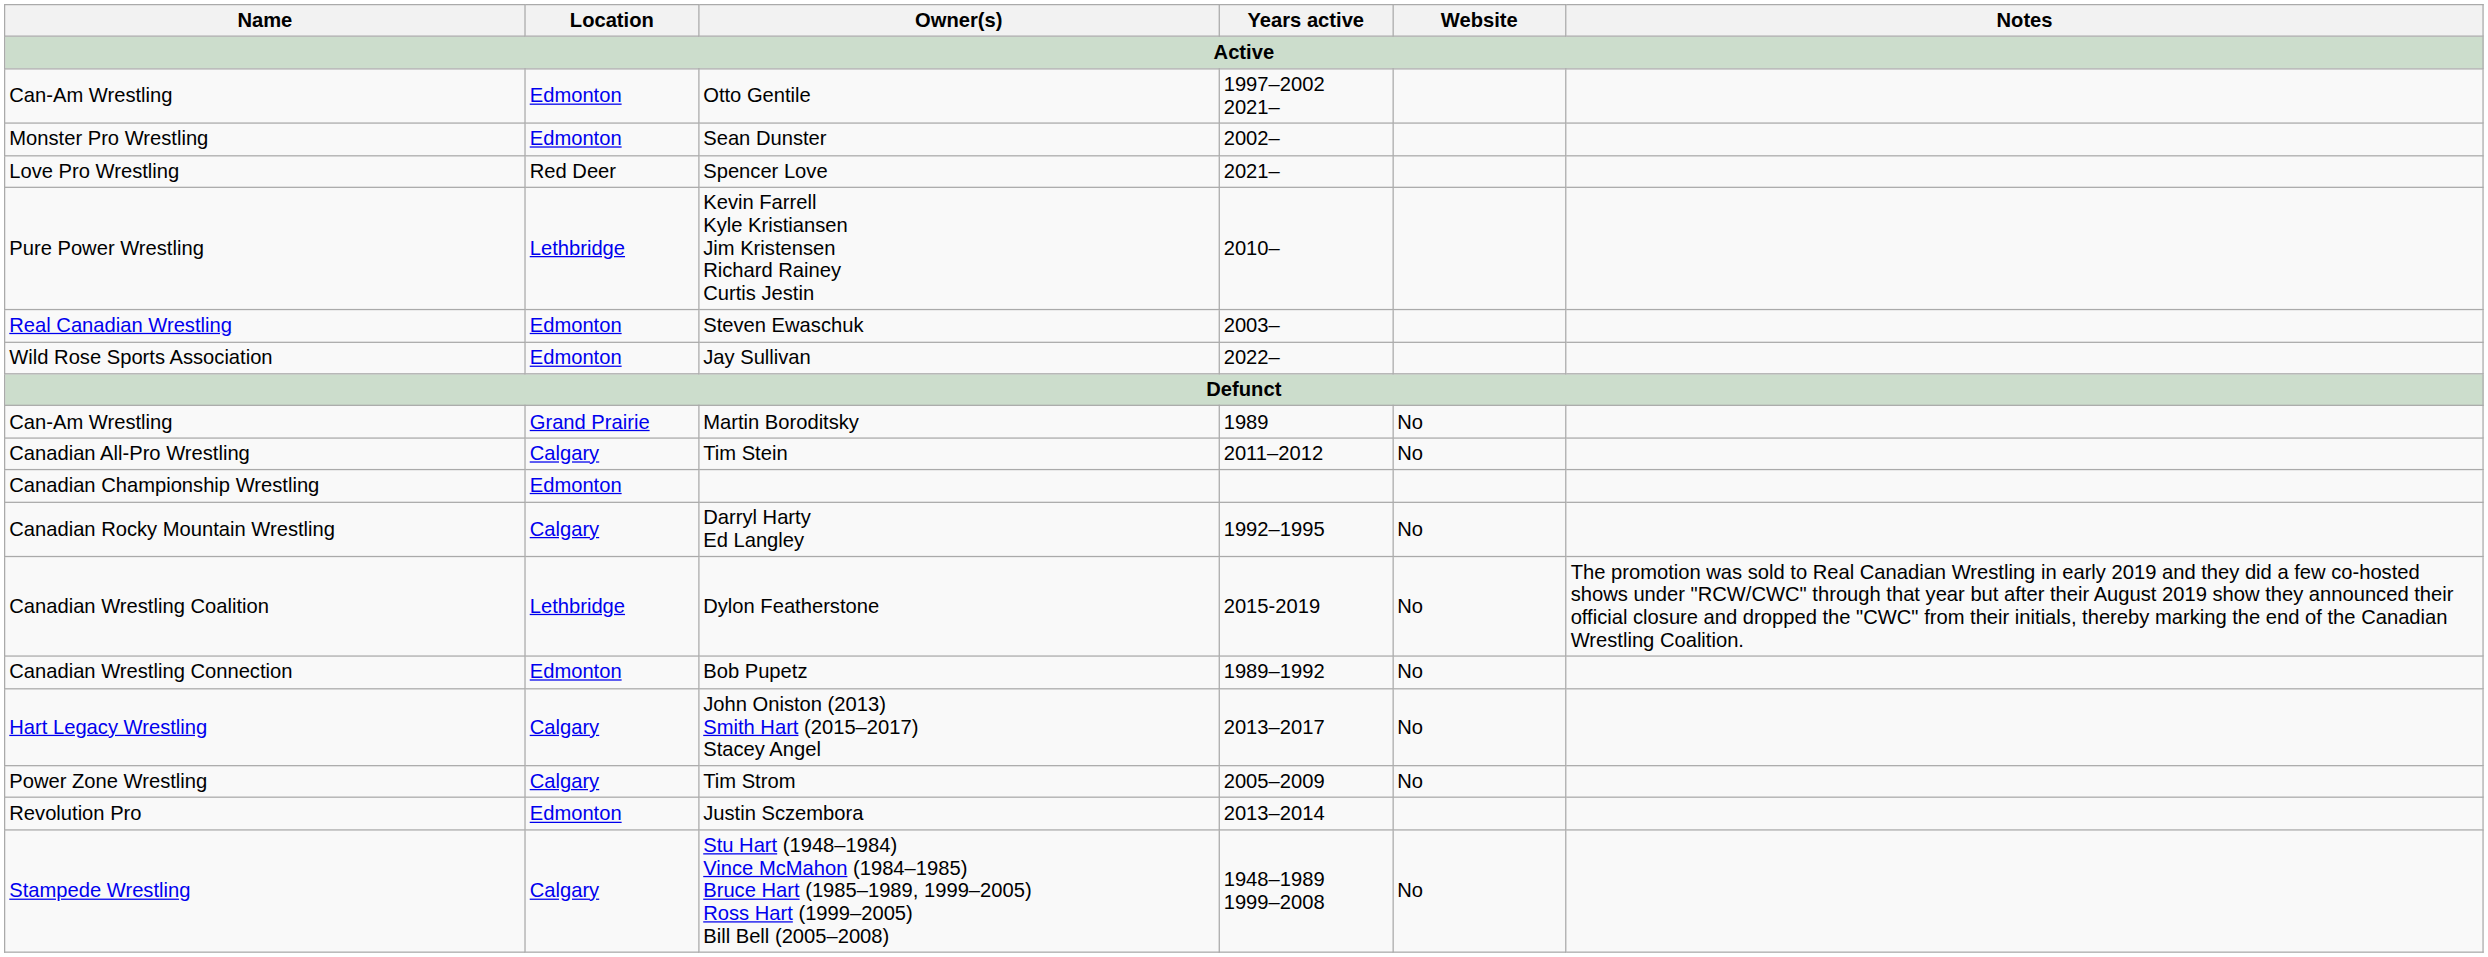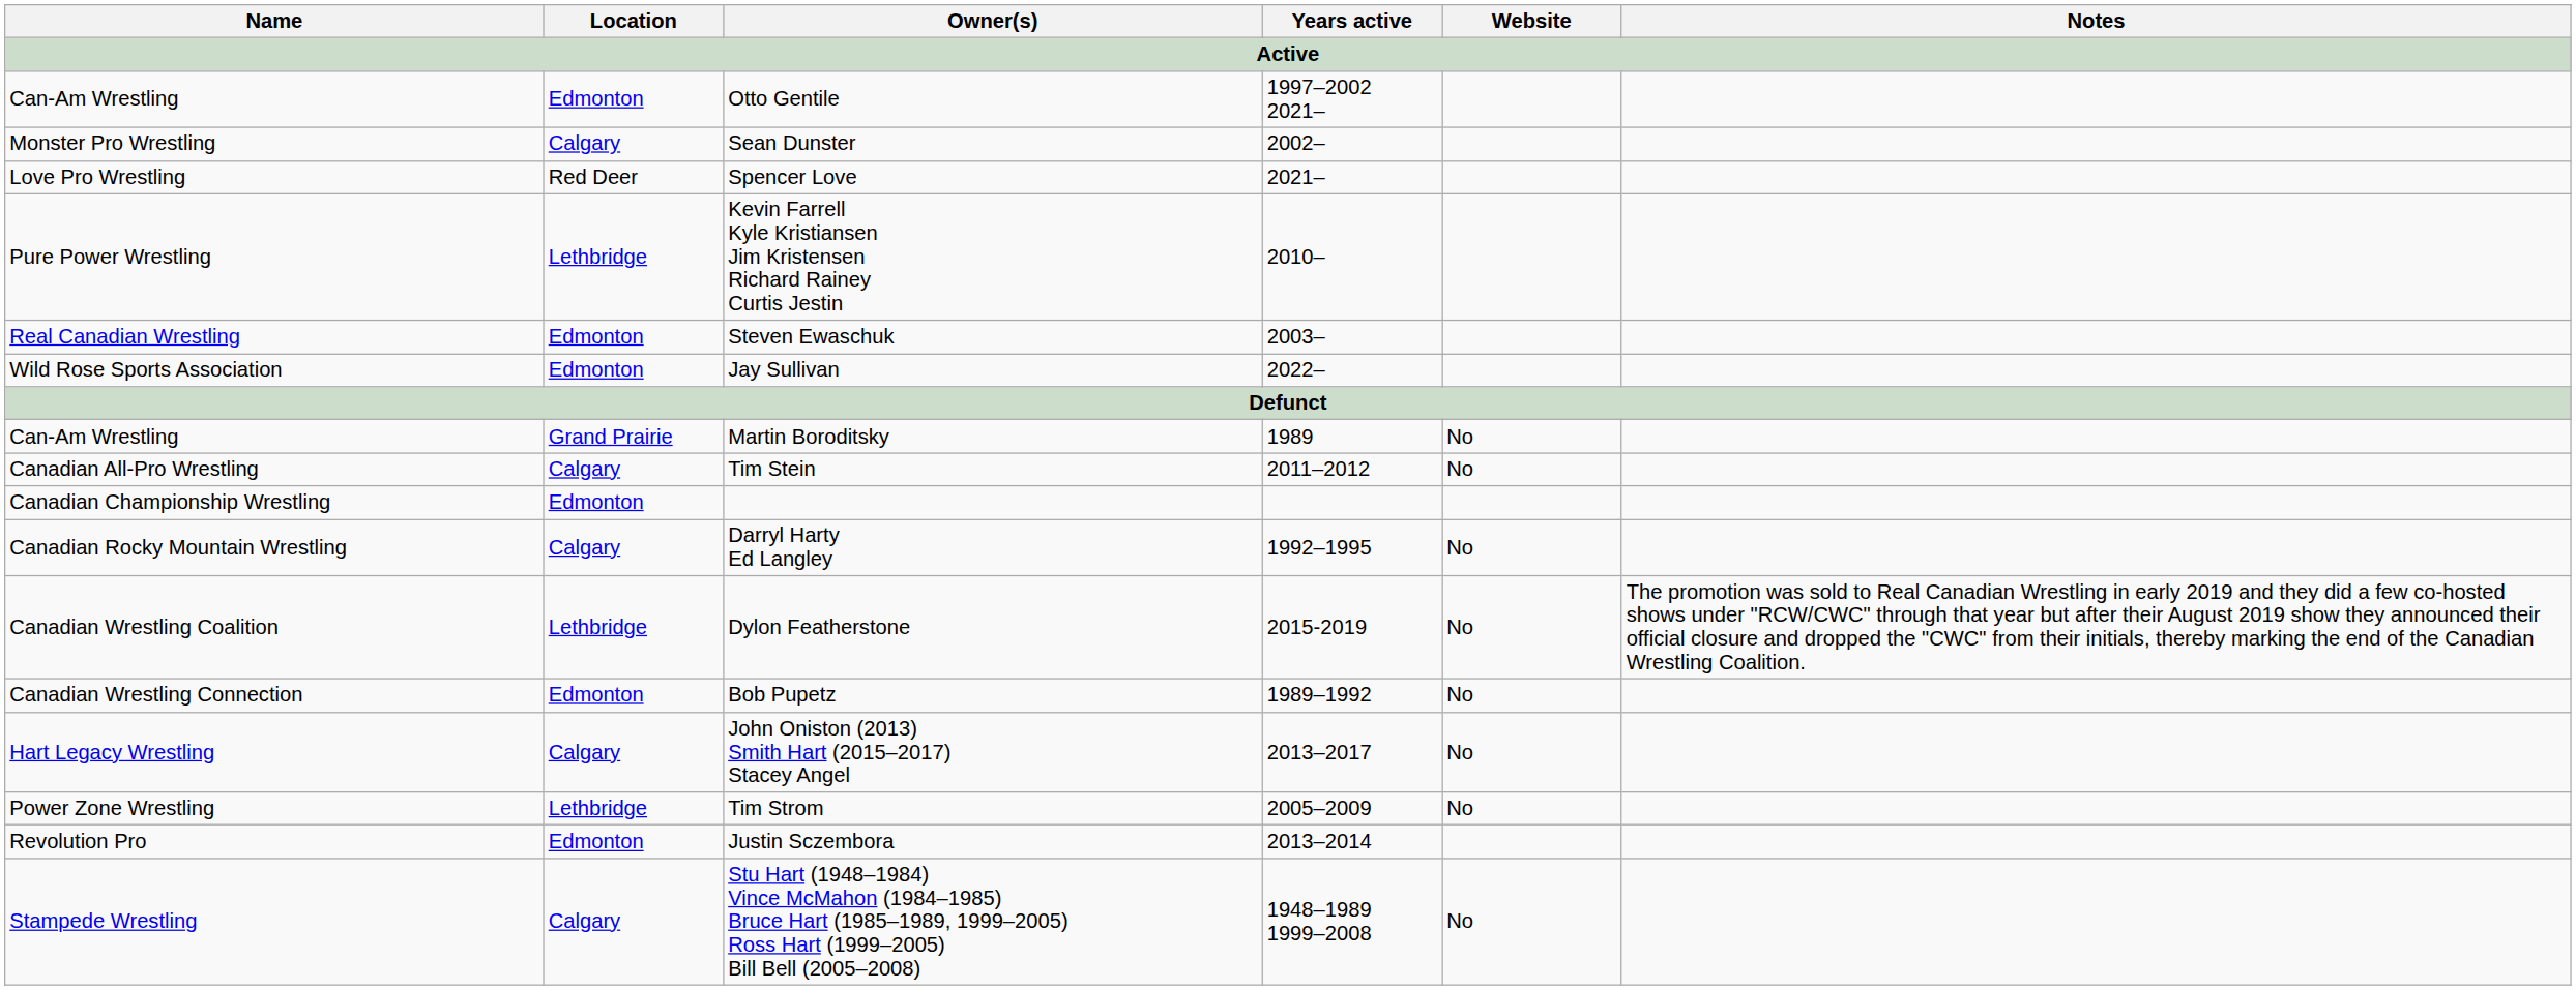 <table class=wikitable>
 <tr>
 <th width="21%">Name</th>
 <th width="7%">Location</th>
 <th width="21%">Owner(s)</th>
 <th width="7%">Years active</th>
 <th width="7%">Website</th>
 <th width="55%">Notes</th>
 </tr>
 <tr>
 <td colspan=7 style="background: #ccddcc;" align=center><strong>Active</strong></td>
 </tr>
 <tr>
 <td>Can-Am Wrestling</td>
 <td><a href='#'>Edmonton</a></td>
 <td>Otto Gentile</td>
 <td>1997–2002<br>2021–</td>
 <td></td>
 <td></td>
 </tr>
 <tr>
 <td>Monster Pro Wrestling</td>
-<td><a href='#'>Edmonton</a></td>
+<td><a href='#'>Calgary</a></td>
 <td>Sean Dunster</td>
 <td>2002–</td>
 <td></td>
 </tr>
 <tr>
 <td>Love Pro Wrestling</td>
 <td>Red Deer</td>
 <td>Spencer Love</td>
 <td>2021–</td>
 <td></td>
 <td></td>
 </tr>
 <tr>
 <td>Pure Power Wrestling</td>
 <td><a href='#'>Lethbridge</a></td>
 <td>Kevin Farrell<br>Kyle Kristiansen<br>Jim Kristensen<br>Richard Rainey<br>Curtis Jestin</td>
 <td>2010–</td>
 <td></td>
 <td></td>
 </tr>
 <tr>
 <td><a href='#'>Real Canadian Wrestling</a></td>
 <td><a href='#'>Edmonton</a></td>
 <td>Steven Ewaschuk</td>
 <td>2003–</td>
 <td></td>
 <td></td>
 </tr>
 <tr>
 <td>Wild Rose Sports Association</td>
 <td><a href='#'>Edmonton</a></td>
 <td>Jay Sullivan</td>
 <td>2022–</td>
 <td></td>
 <td></td>
 </tr>
 <tr>
 <td colspan=7 style="background: #ccddcc;" align=center><strong>Defunct</strong></td>
 </tr>
 <tr>
 <td>Can-Am Wrestling</td>
 <td><a href='#'>Grand Prairie</a></td>
 <td>Martin Boroditsky</td>
 <td>1989</td>
 <td>No</td>
 <td></td>
 </tr>
 <tr>
 <td>Canadian All-Pro Wrestling</td>
 <td><a href='#'>Calgary</a></td>
 <td>Tim Stein</td>
 <td>2011–2012</td>
 <td>No</td>
 <td></td>
 </tr>
 <tr>
 <td>Canadian Championship Wrestling</td>
 <td><a href='#'>Edmonton</a></td>
 <td></td>
 <td></td>
 <td></td>
 <td></td>
 </tr>
 <tr>
 <td>Canadian Rocky Mountain Wrestling</td>
 <td><a href='#'>Calgary</a></td>
 <td>Darryl Harty<br>Ed Langley</td>
 <td>1992–1995</td>
 <td>No</td>
 <td></td>
 </tr>
 <tr>
 <td>Canadian Wrestling Coalition</td>
 <td><a href='#'>Lethbridge</a></td>
 <td>Dylon Featherstone</td>
 <td>2015-2019</td>
 <td>No</td>
 <td>The promotion was sold to Real Canadian Wrestling in early 2019 and they did a few co-hosted shows under "RCW/CWC" through that year but after their August 2019 show they announced their official closure and dropped the "CWC" from their initials, thereby marking the end of the Canadian Wrestling Coalition.</td>
 </tr>
 <tr>
 <td>Canadian Wrestling Connection</td>
 <td><a href='#'>Edmonton</a></td>
 <td>Bob Pupetz</td>
 <td>1989–1992</td>
 <td>No</td>
 <td></td>
 </tr>
 <tr>
 <td><a href='#'>Hart Legacy Wrestling</a></td>
 <td><a href='#'>Calgary</a></td>
 <td>John Oniston (2013)<br> <a href='#'>Smith Hart</a> (2015–2017)<br> Stacey Angel</td>
 <td>2013–2017</td>
 <td>No</td>
 <td></td>
 </tr>
 <tr>
 <td>Power Zone Wrestling</td>
-<td><a href='#'>Calgary</a></td>
+<td><a href='#'>Lethbridge</a></td>
 <td>Tim Strom</td>
 <td>2005–2009</td>
 <td>No</td>
 <td></td>
 </tr>
 <tr>
 <td>Revolution Pro</td>
 <td><a href='#'>Edmonton</a></td>
 <td>Justin Sczembora</td>
 <td>2013–2014</td>
 <td></td>
 </tr>
 <tr>
 <td><a href='#'>Stampede Wrestling</a></td>
 <td><a href='#'>Calgary</a></td>
 <td><a href='#'>Stu Hart</a> (1948–1984)<br><a href='#'>Vince McMahon</a> (1984–1985)<br><a href='#'>Bruce Hart</a> (1985–1989, 1999–2005)<br><a href='#'>Ross Hart</a> (1999–2005)<br>Bill Bell (2005–2008)</td>
 <td>1948–1989<br>1999–2008</td>
 <td>No</td>
 <td></td>
 </tr>
 </table>
